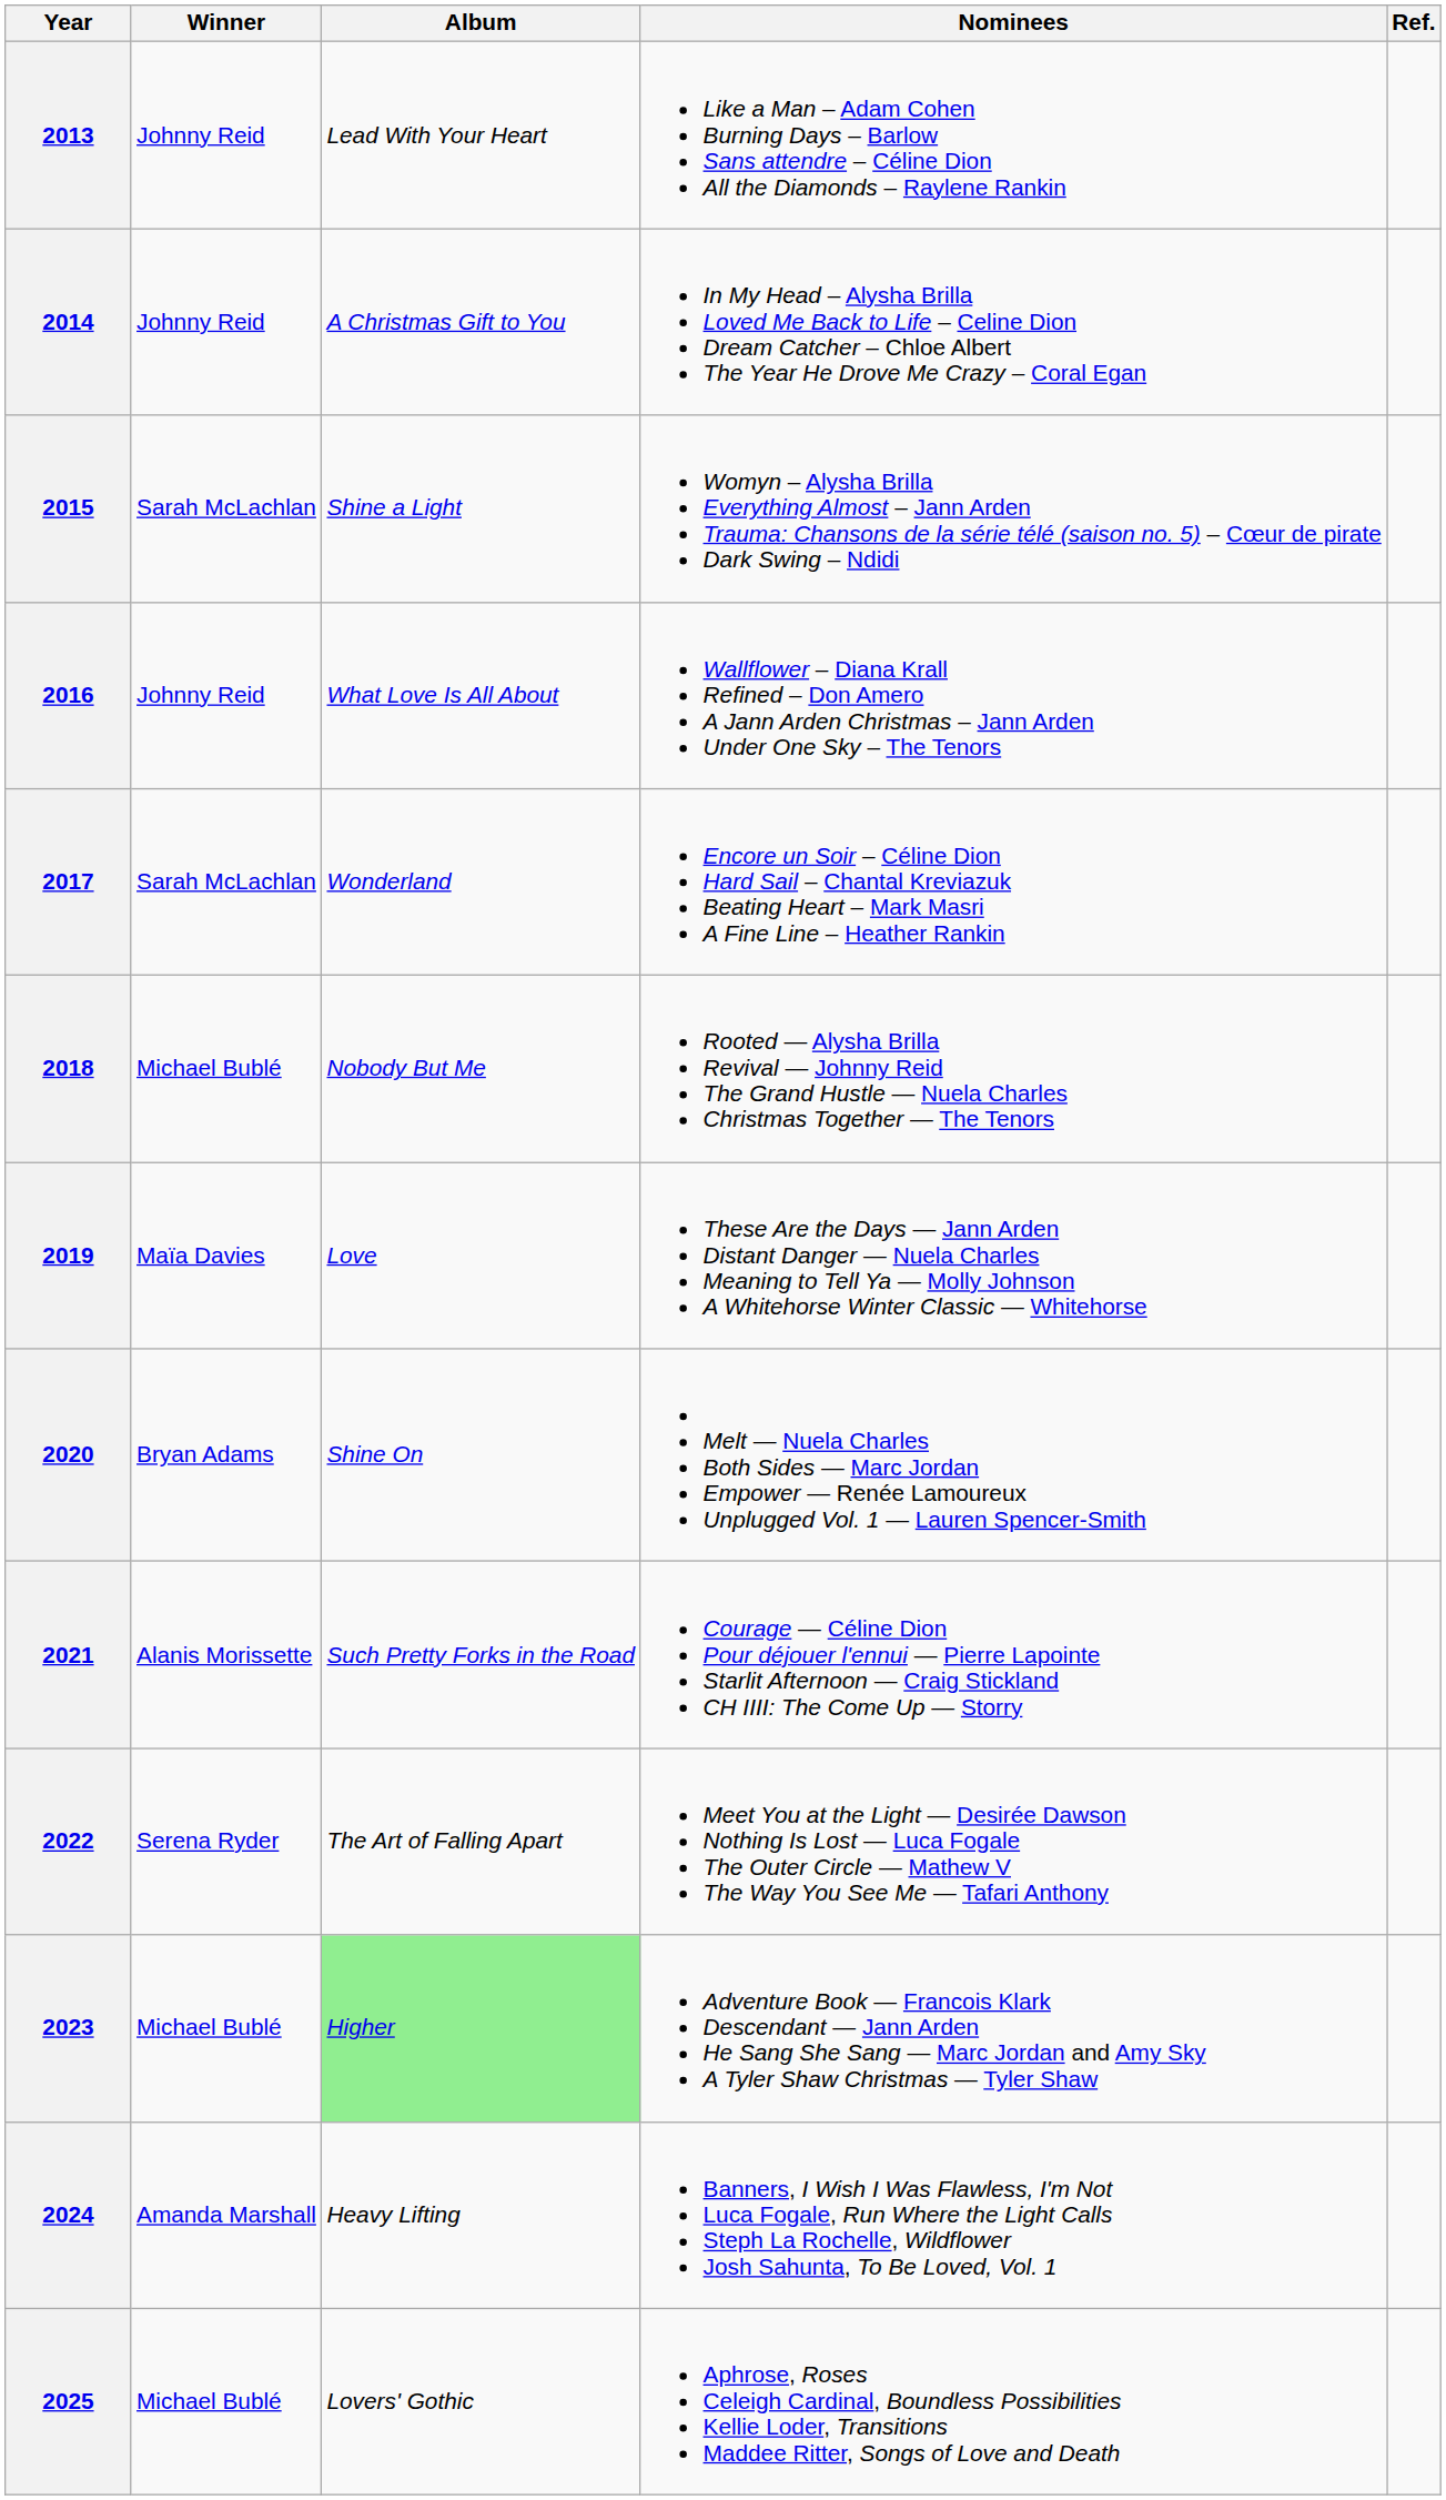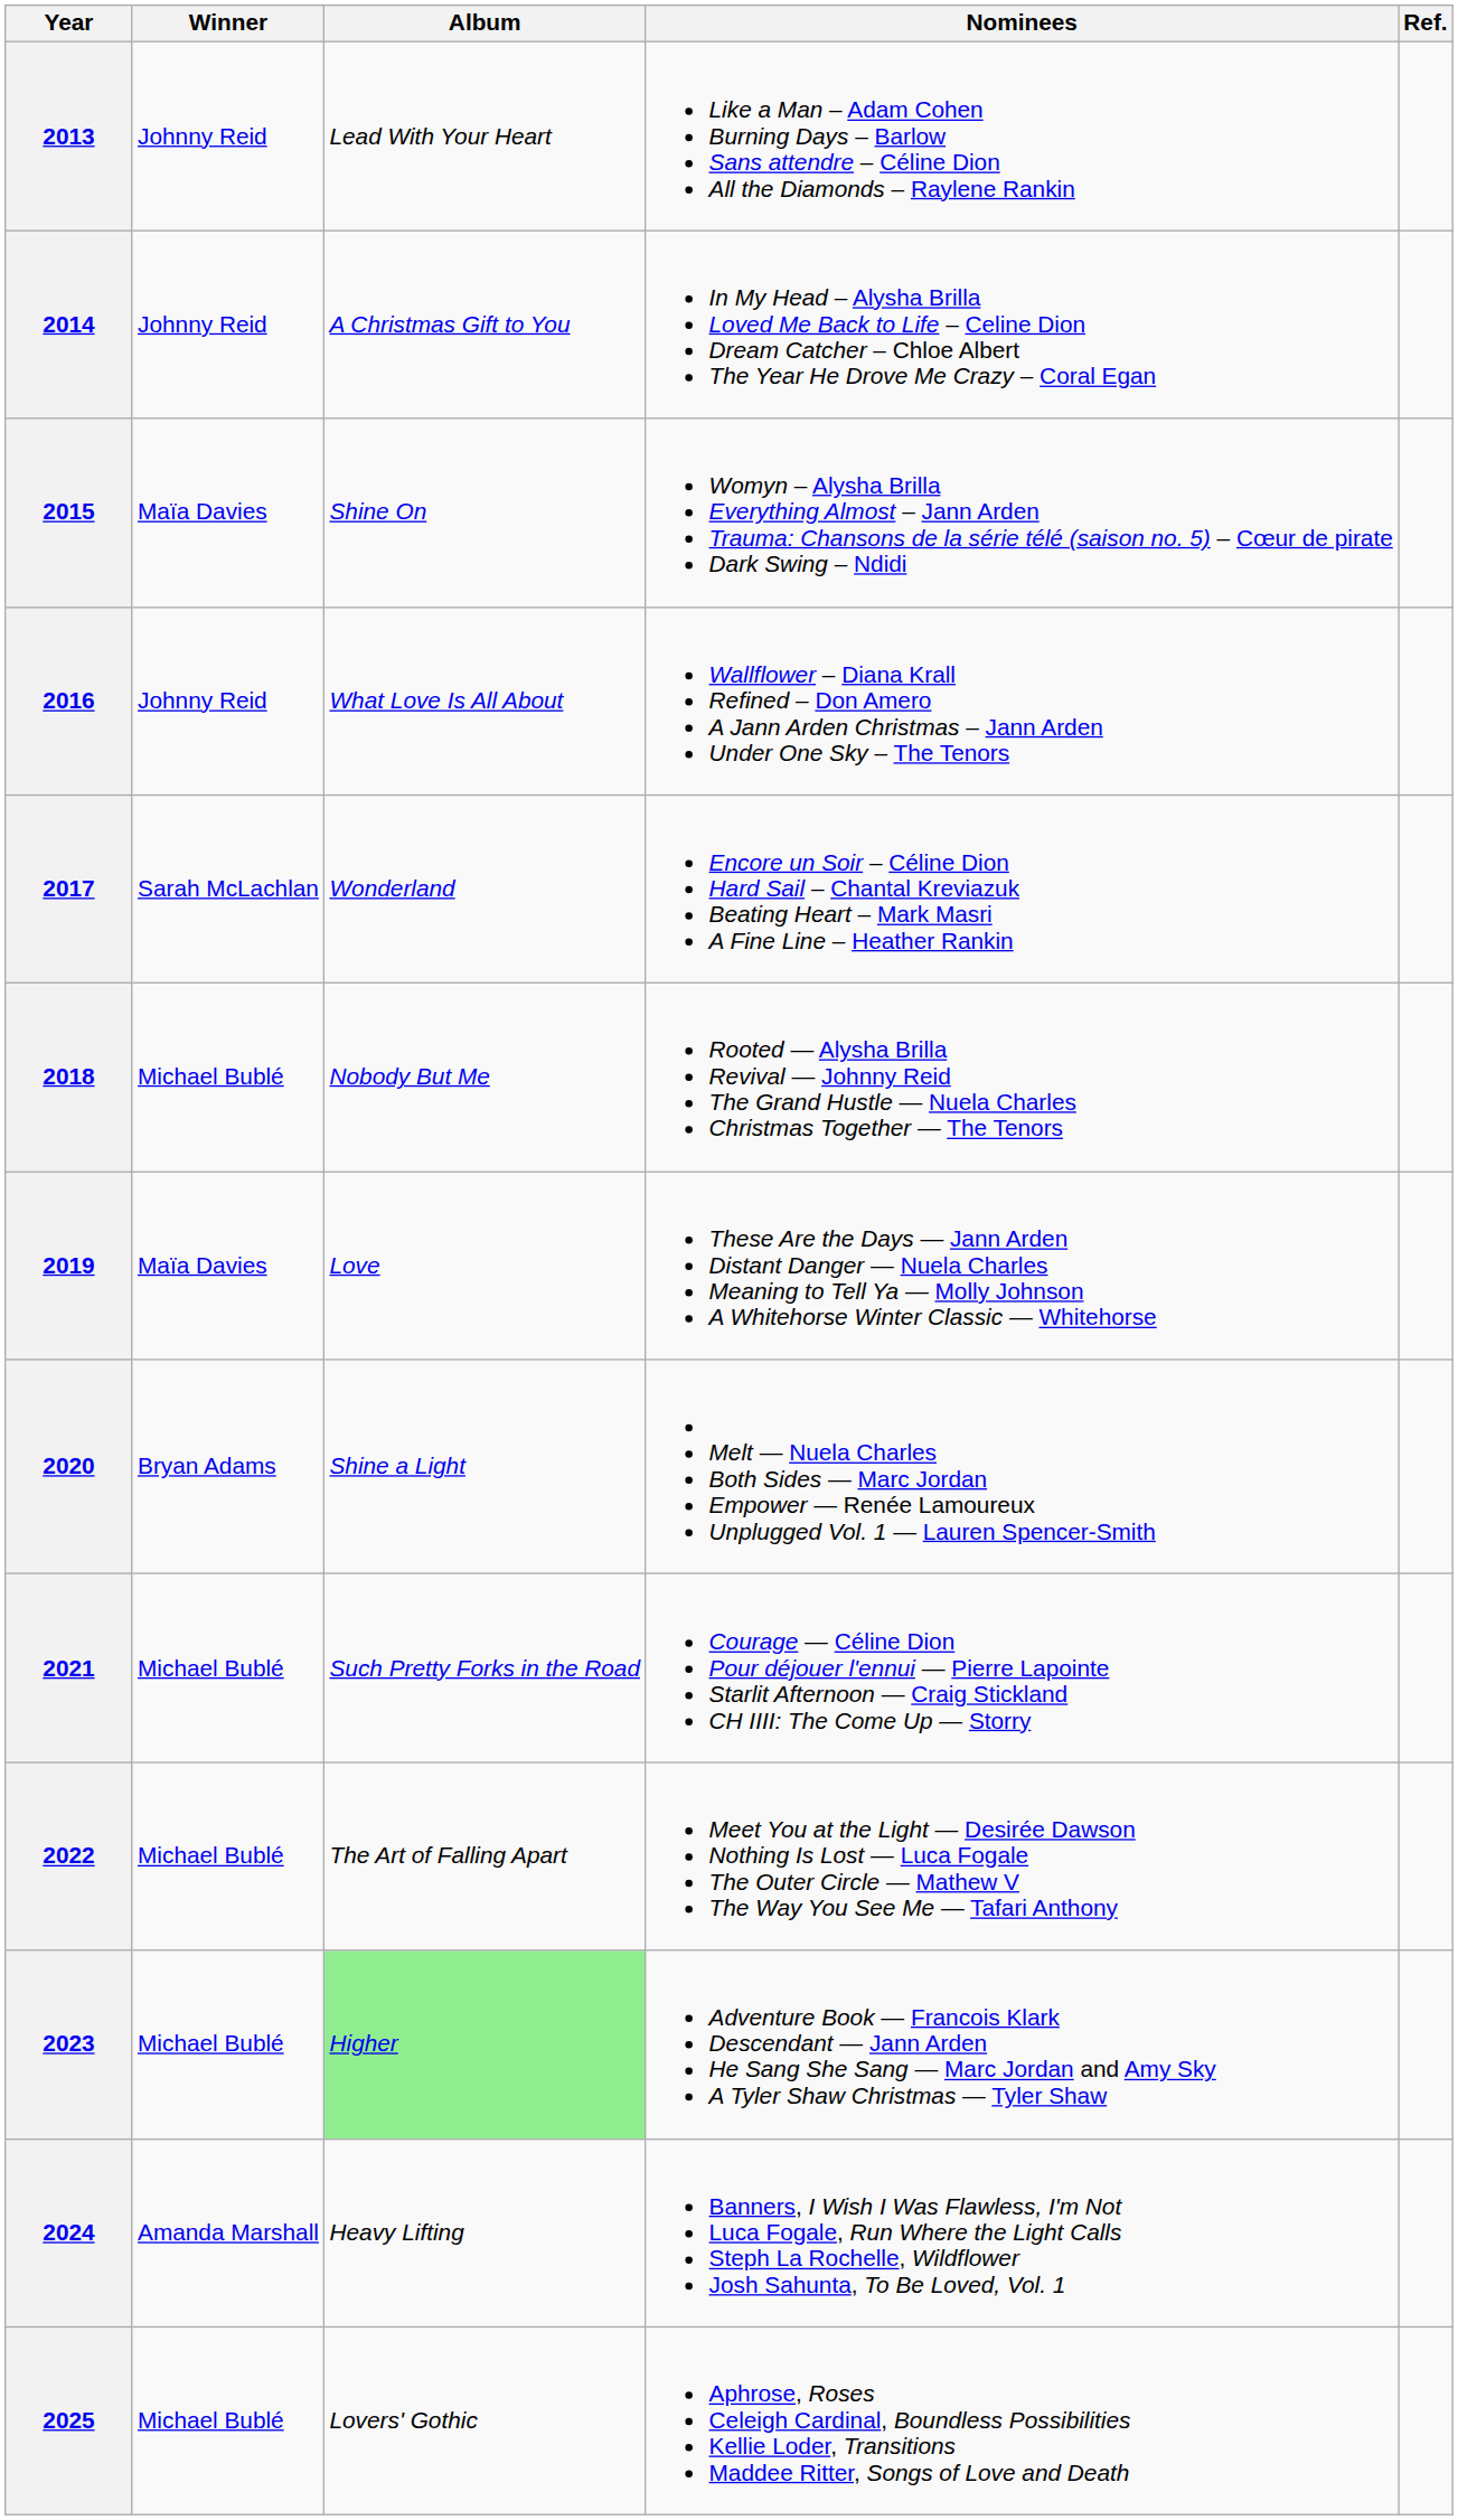 <table class="wikitable sortable">
 <tr>
 <th scope="col" style="width:5em;">Year</th>
 <th scope="col">Winner</th>
 <th scope="col">Album</th>
 <th scope="col" class="unsortable">Nominees</th>
 <th scope="col" class="unsortable">Ref.</th>
 </tr>
 <tr>
 <th scope="row"><a href='#'>2013</a></th>
 <td><a href='#'>Johnny Reid</a></td>
 <td><em>Lead With Your Heart</em></td>
 <td><br><ul><li><em>Like a Man</em> – <a href='#'>Adam Cohen</a></li><li><em>Burning Days</em> – <a href='#'>Barlow</a></li><li><em><a href='#'>Sans attendre</a></em> – <a href='#'>Céline Dion</a></li><li><em>All the Diamonds</em> – <a href='#'>Raylene Rankin</a></li></ul></td>
 <td align="center"></td>
 </tr>
 <tr>
 <th scope="row"><a href='#'>2014</a></th>
 <td><a href='#'>Johnny Reid</a></td>
 <td><em><a href='#'>A Christmas Gift to You</a></em></td>
 <td><br><ul><li><em>In My Head</em> – <a href='#'>Alysha Brilla</a></li><li><em><a href='#'>Loved Me Back to Life</a></em> – <a href='#'>Celine Dion</a></li><li><em>Dream Catcher</em> – Chloe Albert</li><li><em>The Year He Drove Me Crazy</em> – <a href='#'>Coral Egan</a></li></ul></td>
 <td align="center"></td>
 </tr>
 <tr>
 <th scope="row"><a href='#'>2015</a></th>
-<td><a href='#'>Sarah McLachlan</a></td>
-<td><em><a href='#'>Shine a Light</a></em></td>
+<td><a href='#'>Maïa Davies</a></td>
+<td><em><a href='#'>Shine On</a></em></td>
 <td><br><ul><li><em>Womyn</em> – <a href='#'>Alysha Brilla</a></li><li><em><a href='#'>Everything Almost</a></em> – <a href='#'>Jann Arden</a></li><li><em><a href='#'>Trauma: Chansons de la série télé (saison no. 5)</a></em> – <a href='#'>Cœur de pirate</a></li><li><em>Dark Swing</em> – <a href='#'>Ndidi</a></li></ul></td>
 <td align="center"></td>
 </tr>
 <tr>
 <th scope="row"><a href='#'>2016</a></th>
 <td><a href='#'>Johnny Reid</a></td>
 <td><em><a href='#'>What Love Is All About</a></em></td>
 <td><br><ul><li><em><a href='#'>Wallflower</a></em> – <a href='#'>Diana Krall</a></li><li><em>Refined</em> – <a href='#'>Don Amero</a></li><li><em>A Jann Arden Christmas</em> – <a href='#'>Jann Arden</a></li><li><em>Under One Sky</em> – <a href='#'>The Tenors</a></li></ul></td>
 <td align="center"></td>
 </tr>
 <tr>
 <th scope="row"><a href='#'>2017</a></th>
 <td><a href='#'>Sarah McLachlan</a></td>
 <td><em><a href='#'>Wonderland</a></em></td>
 <td><br><ul><li><em><a href='#'>Encore un Soir</a></em> – <a href='#'>Céline Dion</a></li><li><em><a href='#'>Hard Sail</a></em> – <a href='#'>Chantal Kreviazuk</a></li><li><em>Beating Heart</em> – <a href='#'>Mark Masri</a></li><li><em>A Fine Line</em> – <a href='#'>Heather Rankin</a></li></ul></td>
 <td align="center"></td>
 </tr>
 <tr>
 <th scope="row"><a href='#'>2018</a></th>
 <td><a href='#'>Michael Bublé</a></td>
 <td><em><a href='#'>Nobody But Me</a></em></td>
 <td><br><ul><li><em>Rooted</em> — <a href='#'>Alysha Brilla</a></li><li><em>Revival</em> — <a href='#'>Johnny Reid</a></li><li><em>The Grand Hustle</em> — <a href='#'>Nuela Charles</a></li><li><em>Christmas Together</em> — <a href='#'>The Tenors</a></li></ul></td>
 <td align="center"></td>
 </tr>
 <tr>
 <th scope="row"><a href='#'>2019</a></th>
 <td><a href='#'>Maïa Davies</a></td>
 <td><em><a href='#'>Love</a></em></td>
 <td><br><ul><li><em>These Are the Days</em> — <a href='#'>Jann Arden</a></li><li><em>Distant Danger</em> — <a href='#'>Nuela Charles</a></li><li><em>Meaning to Tell Ya</em> — <a href='#'>Molly Johnson</a></li><li><em>A Whitehorse Winter Classic</em> — <a href='#'>Whitehorse</a></li></ul></td>
 <td align="centre"></td>
 </tr>
 <tr>
 <th scope="row"><a href='#'>2020</a></th>
 <td><a href='#'>Bryan Adams</a></td>
-<td><em><a href='#'>Shine On</a></em></td>
+<td><em><a href='#'>Shine a Light</a></em></td>
 <td><br><ul><li></li><li><em>Melt</em> — <a href='#'>Nuela Charles</a></li><li><em>Both Sides</em> — <a href='#'>Marc Jordan</a></li><li><em>Empower</em> — Renée Lamoureux</li><li><em>Unplugged Vol. 1</em> — <a href='#'>Lauren Spencer-Smith</a></li></ul></td>
 <td align="centre"></td>
 </tr>
 <tr>
 <th style="text-align:center;" scope="row"><a href='#'>2021</a></th>
-<td><a href='#'>Alanis Morissette</a></td>
+<td><a href='#'>Michael Bublé</a></td>
 <td><em><a href='#'>Such Pretty Forks in the Road</a></em></td>
 <td><br><ul><li><em><a href='#'>Courage</a></em> — <a href='#'>Céline Dion</a></li><li><em><a href='#'>Pour déjouer l'ennui</a></em> — <a href='#'>Pierre Lapointe</a></li><li><em>Starlit Afternoon</em> — <a href='#'>Craig Stickland</a></li><li><em>CH IIII: The Come Up</em> — <a href='#'>Storry</a></li></ul></td>
 <td align="center"></td>
 </tr>
 <tr>
 <th style="text-align:center;" scope="row"><a href='#'>2022</a></th>
-<td><a href='#'>Serena Ryder</a></td>
+<td><a href='#'>Michael Bublé</a></td>
 <td><em>The Art of Falling Apart</em></td>
 <td><br><ul><li><em>Meet You at the Light</em> — <a href='#'>Desirée Dawson</a></li><li><em>Nothing Is Lost</em> — <a href='#'>Luca Fogale</a></li><li><em>The Outer Circle</em> — <a href='#'>Mathew V</a></li><li><em>The Way You See Me</em> — <a href='#'>Tafari Anthony</a></li></ul></td>
 <td align="center"></td>
 </tr>
 <tr>
 <th scope="row"><a href='#'>2023</a></th>
 <td><a href='#'>Michael Bublé</a></td>
 <td style="background: lightgreen;"><em><a href='#'>Higher</a></em></td>
 <td><br><ul><li><em>Adventure Book</em> — <a href='#'>Francois Klark</a></li><li><em>Descendant</em> — <a href='#'>Jann Arden</a></li><li><em>He Sang She Sang</em> — <a href='#'>Marc Jordan</a> and <a href='#'>Amy Sky</a></li><li><em>A Tyler Shaw Christmas</em> — <a href='#'>Tyler Shaw</a></li></ul></td>
 <td align="center"></td>
 </tr>
 <tr>
 <th scope="row"><a href='#'>2024</a></th>
 <td><a href='#'>Amanda Marshall</a></td>
 <td><em>Heavy Lifting</em></td>
 <td><br><ul><li><a href='#'>Banners</a>, <em>I Wish I Was Flawless, I'm Not</em></li><li><a href='#'>Luca Fogale</a>, <em>Run Where the Light Calls</em></li><li><a href='#'>Steph La Rochelle</a>, <em>Wildflower</em></li><li><a href='#'>Josh Sahunta</a>, <em>To Be Loved, Vol. 1</em></li></ul></td>
 <td align="center"></td>
 </tr>
 <tr>
 <th scope="row"><a href='#'>2025</a></th>
 <td><a href='#'>Michael Bublé</a></td>
 <td><em>Lovers' Gothic</em></td>
 <td><br><ul><li><a href='#'>Aphrose</a>, <em>Roses</em></li><li><a href='#'>Celeigh Cardinal</a>, <em>Boundless Possibilities</em></li><li><a href='#'>Kellie Loder</a>, <em>Transitions</em></li><li><a href='#'>Maddee Ritter</a>, <em>Songs of Love and Death</em></li></ul></td>
 <td align="center"></td>
 </tr>
 </table>
